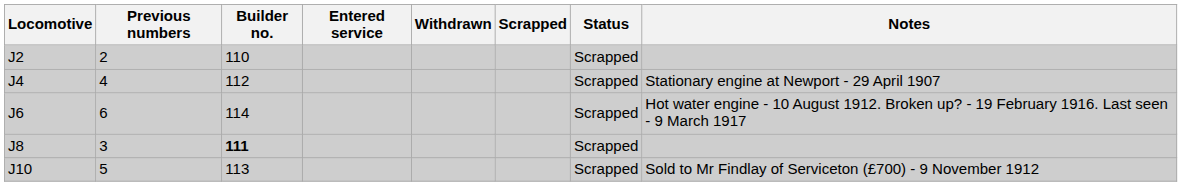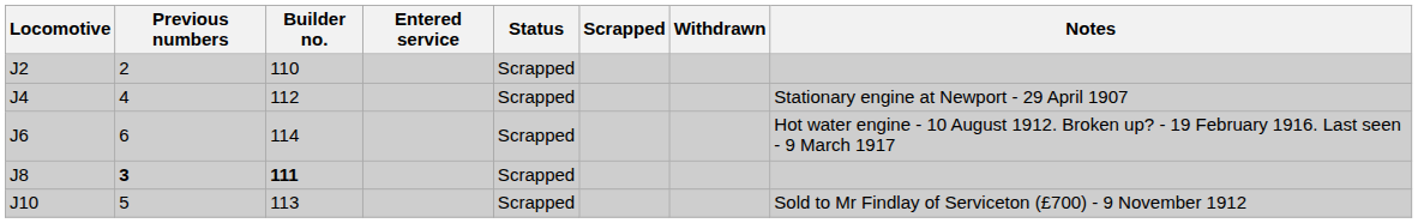 <table class="wikitable sortable mw-collapsible">
 <tr>
 <th scope="col">Locomotive</th>
 <th scope="col">Previous numbers</th>
 <th scope="col">Builder no.</th>
 <th scope="col">Entered service</th>
+<th scope="col">Status</th>
+<th scope="col">Scrapped</th>
 <th scope="col">Withdrawn</th>
-<th scope="col">Scrapped</th>
-<th scope="col">Status</th>
 <th scope="col" class="unsortable">Notes</th>
 </tr>
 <tr bgcolor=#cecece>
 <td>J2</td>
 <td>2</td>
 <td>110</td>
 <td></td>
+<td>Scrapped</td>
 <td></td>
 <td></td>
-<td>Scrapped</td>
 <td></td>
 </tr>
 <tr bgcolor=#cecece>
 <td>J4</td>
 <td>4</td>
 <td>112</td>
 <td></td>
+<td>Scrapped</td>
 <td></td>
 <td></td>
-<td>Scrapped</td>
 <td>Stationary engine at Newport - 29 April 1907</td>
 </tr>
 <tr bgcolor=#cecece>
 <td>J6</td>
 <td>6</td>
 <td>114</td>
 <td></td>
+<td>Scrapped</td>
 <td></td>
 <td></td>
-<td>Scrapped</td>
 <td>Hot water engine - 10 August 1912. Broken up? - 19 February 1916. Last seen - 9 March 1917</td>
 </tr>
 <tr bgcolor=#cecece>
 <td>J8</td>
-<td>3</td>
+<td><strong>3</strong></td>
 <td><strong>111</strong></td>
 <td></td>
+<td>Scrapped</td>
 <td></td>
 <td></td>
-<td>Scrapped</td>
 <td></td>
 </tr>
 <tr bgcolor=#cecece>
 <td>J10</td>
 <td>5</td>
 <td>113</td>
 <td></td>
+<td>Scrapped</td>
 <td></td>
 <td></td>
-<td>Scrapped</td>
 <td>Sold to Mr Findlay of Serviceton (£700) - 9 November 1912</td>
 </tr>
 </table>
